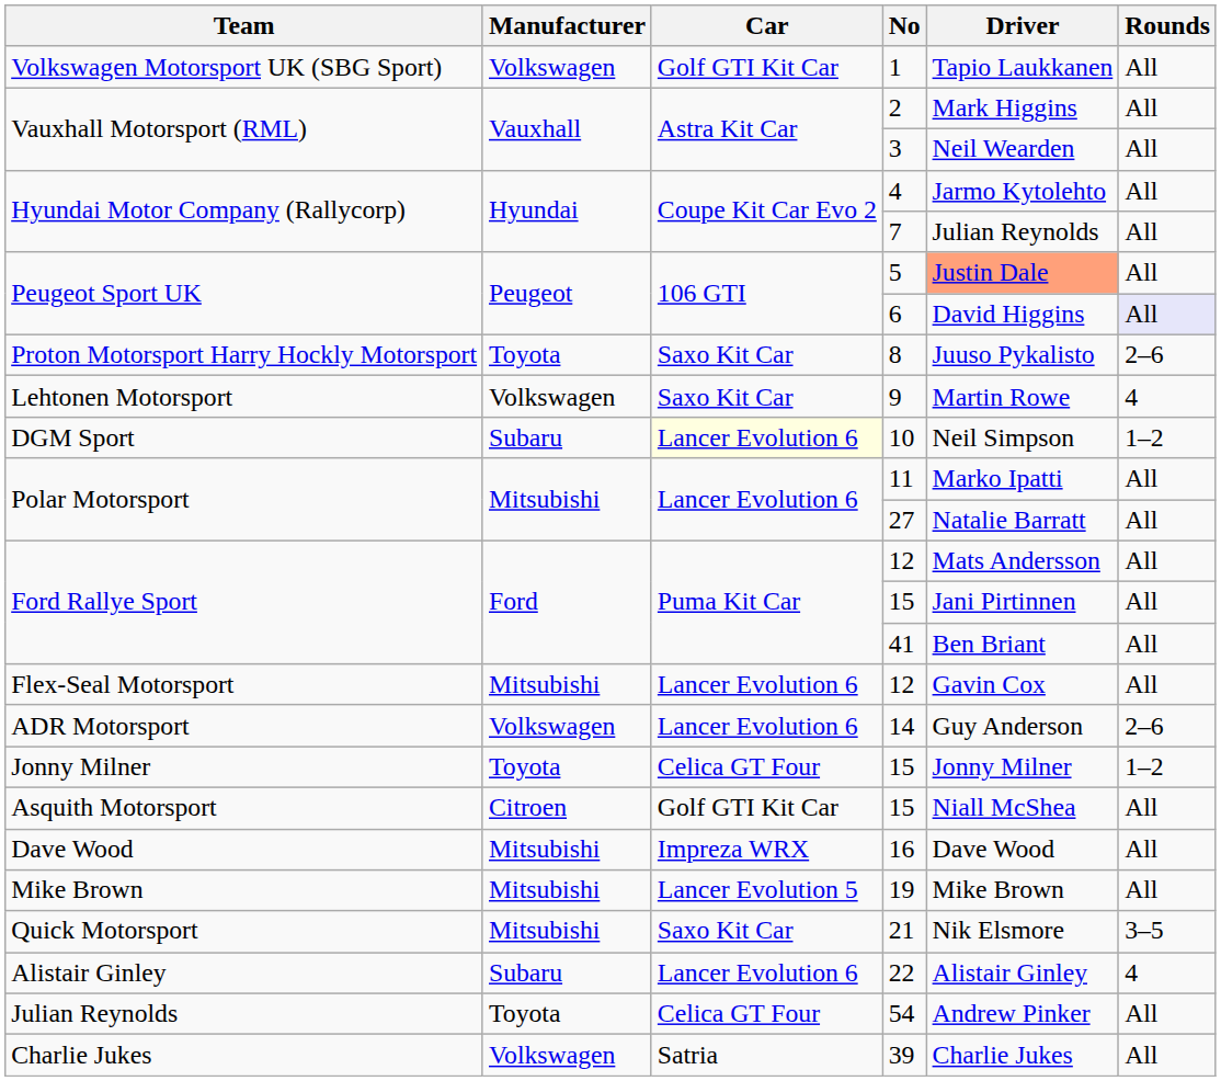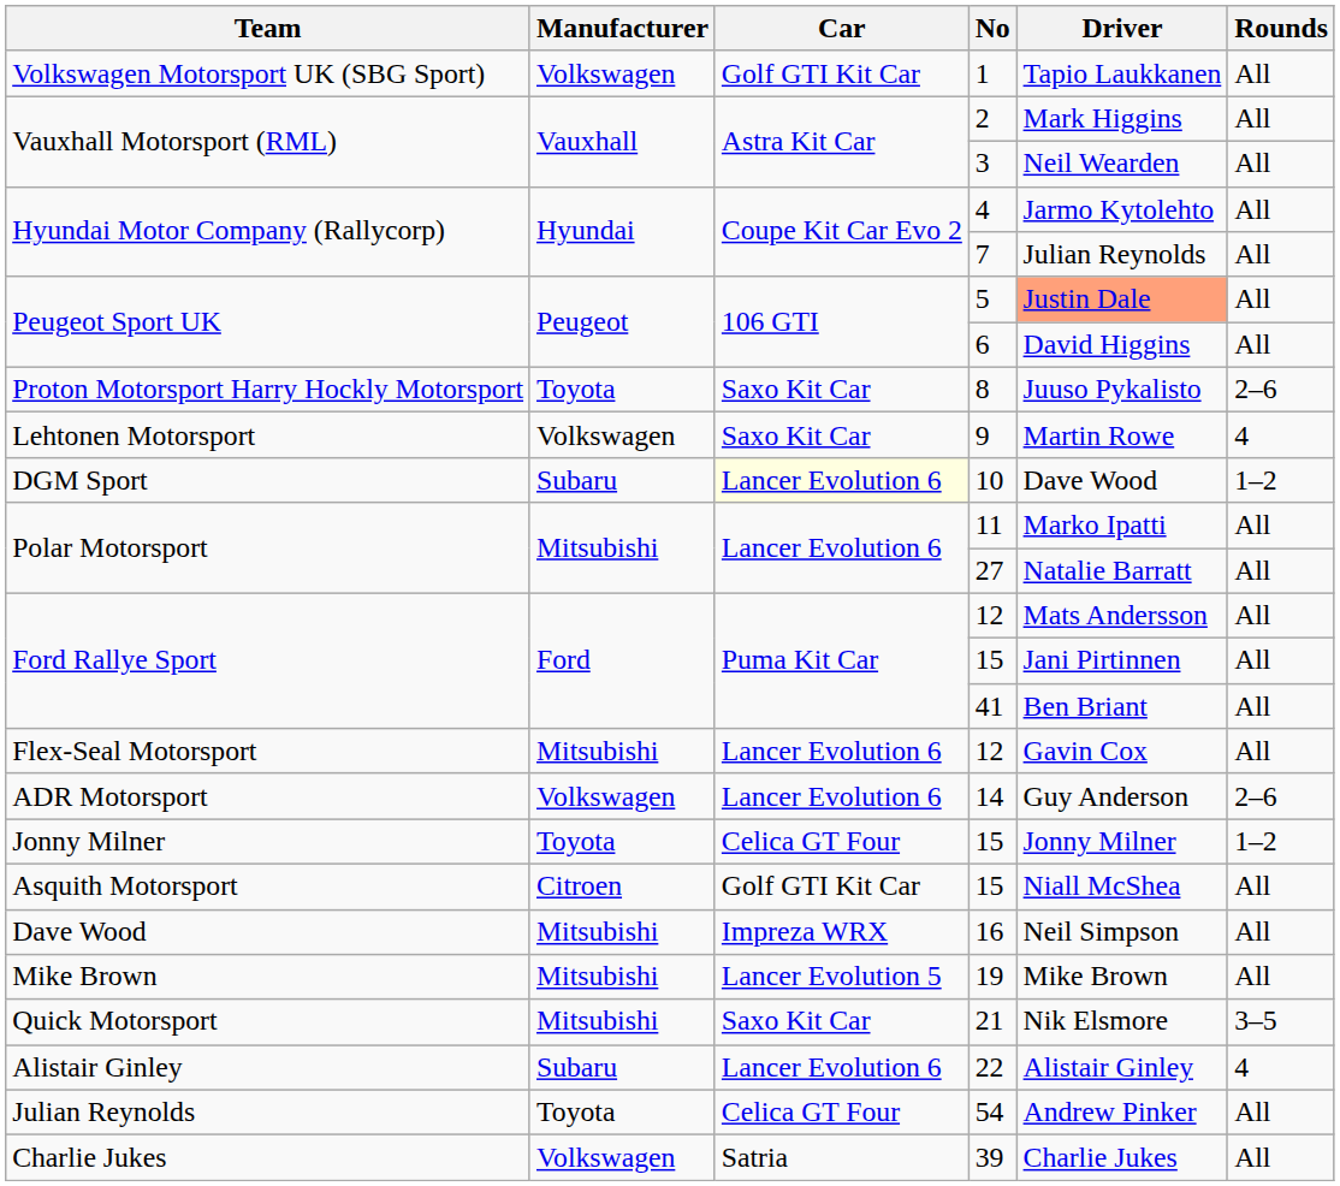 <table class="wikitable">
 <tr>
 <th>Team</th>
 <th>Manufacturer</th>
 <th>Car</th>
 <th>No</th>
 <th>Driver</th>
 <th>Rounds</th>
 </tr>
 <tr>
 <td><a href='#'>Volkswagen Motorsport</a> UK (SBG Sport)</td>
 <td><a href='#'>Volkswagen</a></td>
 <td><a href='#'>Golf GTI Kit Car</a></td>
 <td>1</td>
 <td><a href='#'>Tapio Laukkanen</a></td>
 <td>All</td>
 </tr>
 <tr>
 <td rowspan="2">Vauxhall Motorsport (<a href='#'>RML</a>)</td>
 <td rowspan="2"><a href='#'>Vauxhall</a></td>
 <td rowspan="2"><a href='#'>Astra Kit Car</a></td>
 <td>2</td>
 <td><a href='#'>Mark Higgins</a></td>
 <td>All</td>
 </tr>
 <tr>
 <td>3</td>
 <td><a href='#'>Neil Wearden</a></td>
 <td>All</td>
 </tr>
 <tr>
 <td rowspan="2"><a href='#'>Hyundai Motor Company</a> (Rallycorp)</td>
 <td rowspan="2"><a href='#'>Hyundai</a></td>
 <td rowspan="2"><a href='#'>Coupe Kit Car Evo 2</a></td>
 <td>4</td>
 <td><a href='#'>Jarmo Kytolehto</a></td>
 <td>All</td>
 </tr>
 <tr>
 <td>7</td>
 <td>Julian Reynolds</td>
 <td>All</td>
 </tr>
 <tr>
 <td rowspan="2"><a href='#'>Peugeot Sport UK</a></td>
 <td rowspan="2"><a href='#'>Peugeot</a></td>
 <td rowspan="2"><a href='#'>106 GTI</a></td>
 <td>5</td>
 <td style="background: lightsalmon;"><a href='#'>Justin Dale</a></td>
 <td>All</td>
 </tr>
 <tr>
 <td>6</td>
 <td><a href='#'>David Higgins</a></td>
-<td style="background: lavender;">All</td>
+<td>All</td>
 </tr>
 <tr>
 <td><a href='#'>Proton Motorsport Harry Hockly Motorsport</a></td>
 <td><a href='#'>Toyota</a></td>
 <td><a href='#'>Saxo Kit Car</a></td>
 <td>8</td>
 <td><a href='#'>Juuso Pykalisto</a></td>
 <td>2–6</td>
 </tr>
 <tr>
 <td>Lehtonen Motorsport</td>
 <td>Volkswagen</td>
 <td><a href='#'>Saxo Kit Car</a></td>
 <td>9</td>
 <td><a href='#'>Martin Rowe</a></td>
 <td>4</td>
 </tr>
 <tr>
 <td>DGM Sport</td>
 <td><a href='#'>Subaru</a></td>
 <td style="background: lightyellow;"><a href='#'>Lancer Evolution 6</a></td>
 <td>10</td>
-<td>Neil Simpson</td>
+<td>Dave Wood</td>
 <td>1–2</td>
 </tr>
 <tr>
 <td rowspan="2">Polar Motorsport</td>
 <td rowspan="2"><a href='#'>Mitsubishi</a></td>
 <td rowspan="2"><a href='#'>Lancer Evolution 6</a></td>
 <td>11</td>
 <td><a href='#'>Marko Ipatti</a></td>
 <td>All</td>
 </tr>
 <tr>
 <td>27</td>
 <td><a href='#'>Natalie Barratt</a></td>
 <td>All</td>
 </tr>
 <tr>
 <td rowspan="3"><a href='#'>Ford Rallye Sport</a></td>
 <td rowspan="3"><a href='#'>Ford</a></td>
 <td rowspan="3"><a href='#'>Puma Kit Car</a></td>
 <td>12</td>
 <td><a href='#'>Mats Andersson</a></td>
 <td>All</td>
 </tr>
 <tr>
 <td>15</td>
 <td><a href='#'>Jani Pirtinnen</a></td>
 <td>All</td>
 </tr>
 <tr>
 <td>41</td>
 <td><a href='#'>Ben Briant</a></td>
 <td>All</td>
 </tr>
 <tr>
 <td>Flex-Seal Motorsport</td>
 <td><a href='#'>Mitsubishi</a></td>
 <td><a href='#'>Lancer Evolution 6</a></td>
 <td>12</td>
 <td><a href='#'>Gavin Cox</a></td>
 <td>All</td>
 </tr>
 <tr>
 <td>ADR Motorsport</td>
 <td><a href='#'>Volkswagen</a></td>
 <td><a href='#'>Lancer Evolution 6</a></td>
 <td>14</td>
 <td>Guy Anderson</td>
 <td>2–6</td>
 </tr>
 <tr>
 <td>Jonny Milner</td>
 <td><a href='#'>Toyota</a></td>
 <td><a href='#'>Celica GT Four</a></td>
 <td>15</td>
 <td><a href='#'>Jonny Milner</a></td>
 <td>1–2</td>
 </tr>
 <tr>
 <td>Asquith Motorsport</td>
 <td><a href='#'>Citroen</a></td>
 <td>Golf GTI Kit Car</td>
 <td>15</td>
 <td><a href='#'>Niall McShea</a></td>
 <td>All</td>
 </tr>
 <tr>
 <td>Dave Wood</td>
 <td><a href='#'>Mitsubishi</a></td>
 <td><a href='#'>Impreza WRX</a></td>
 <td>16</td>
-<td>Dave Wood</td>
+<td>Neil Simpson</td>
 <td>All</td>
 </tr>
 <tr>
 <td>Mike Brown</td>
 <td><a href='#'>Mitsubishi</a></td>
 <td><a href='#'>Lancer Evolution 5</a></td>
 <td>19</td>
 <td>Mike Brown</td>
 <td>All</td>
 </tr>
 <tr>
 <td>Quick Motorsport</td>
 <td><a href='#'>Mitsubishi</a></td>
 <td><a href='#'>Saxo Kit Car</a></td>
 <td>21</td>
 <td>Nik Elsmore</td>
 <td>3–5</td>
 </tr>
 <tr>
 <td>Alistair Ginley</td>
 <td><a href='#'>Subaru</a></td>
 <td><a href='#'>Lancer Evolution 6</a></td>
 <td>22</td>
 <td><a href='#'>Alistair Ginley</a></td>
 <td>4</td>
 </tr>
 <tr>
 <td>Julian Reynolds</td>
 <td>Toyota</td>
 <td><a href='#'>Celica GT Four</a></td>
 <td>54</td>
 <td><a href='#'>Andrew Pinker</a></td>
 <td>All</td>
 </tr>
 <tr>
 <td>Charlie Jukes</td>
 <td><a href='#'>Volkswagen</a></td>
 <td>Satria</td>
 <td>39</td>
 <td><a href='#'>Charlie Jukes</a></td>
 <td>All</td>
 </tr>
 </table>
